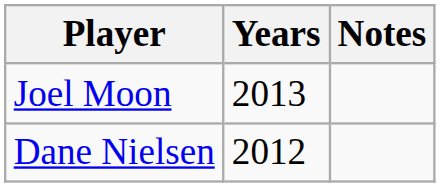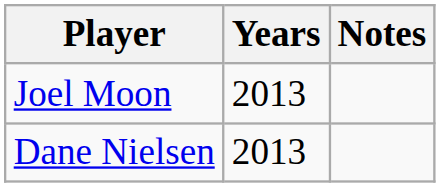 <table class="wikitable sortable">
 <tr>
 <th>Player</th>
 <th>Years</th>
 <th>Notes</th>
 </tr>
 <tr>
 <td><a href='#'>Joel Moon</a></td>
 <td>2013</td>
 <td></td>
 </tr>
 <tr>
 <td><a href='#'>Dane Nielsen</a></td>
-<td>2012</td>
+<td>2013</td>
 <td></td>
 </tr>
 </table>
